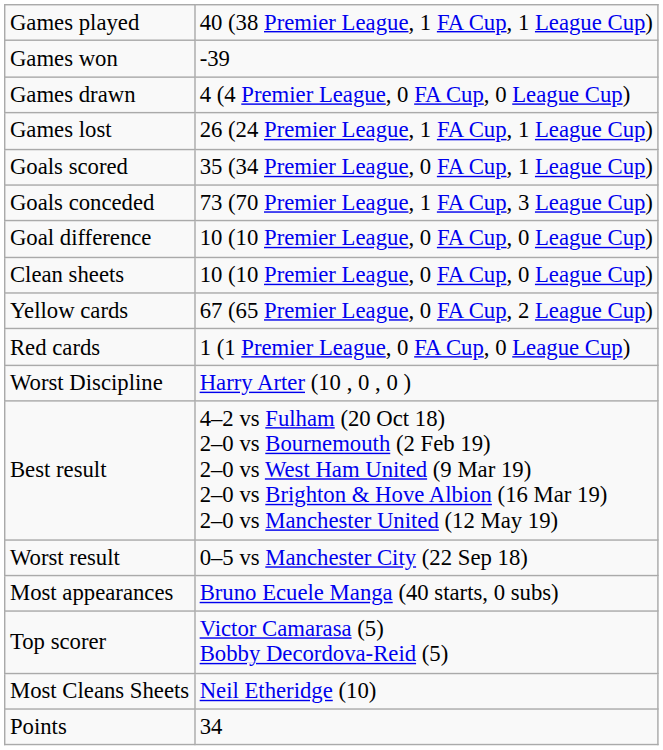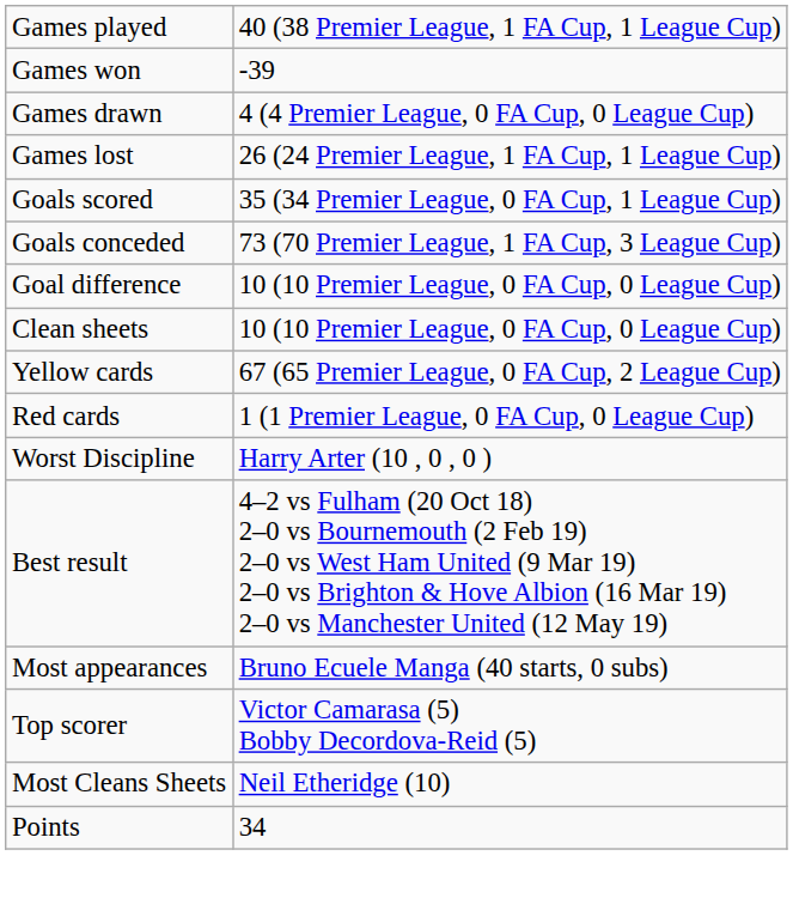 <table class="wikitable">
 <tr>
 <td>Games played</td>
 <td>40 (38 <a href='#'>Premier League</a>, 1 <a href='#'>FA Cup</a>, 1 <a href='#'>League Cup</a>)</td>
 </tr>
 <tr>
 <td>Games won</td>
 <td>-39</td>
 </tr>
 <tr>
 <td>Games drawn</td>
 <td>4 (4 <a href='#'>Premier League</a>, 0 <a href='#'>FA Cup</a>, 0 <a href='#'>League Cup</a>)</td>
 </tr>
 <tr>
 <td>Games lost</td>
 <td>26 (24 <a href='#'>Premier League</a>, 1 <a href='#'>FA Cup</a>, 1 <a href='#'>League Cup</a>)</td>
 </tr>
 <tr>
 <td>Goals scored</td>
 <td>35 (34 <a href='#'>Premier League</a>, 0 <a href='#'>FA Cup</a>, 1 <a href='#'>League Cup</a>)</td>
 </tr>
 <tr>
 <td>Goals conceded</td>
 <td>73 (70 <a href='#'>Premier League</a>, 1 <a href='#'>FA Cup</a>, 3 <a href='#'>League Cup</a>)</td>
 </tr>
 <tr>
 <td>Goal difference</td>
 <td>10 (10 <a href='#'>Premier League</a>, 0 <a href='#'>FA Cup</a>, 0 <a href='#'>League Cup</a>)</td>
 </tr>
 <tr>
 <td>Clean sheets</td>
 <td>10 (10 <a href='#'>Premier League</a>, 0 <a href='#'>FA Cup</a>, 0 <a href='#'>League Cup</a>)</td>
 </tr>
 <tr>
 <td>Yellow cards</td>
 <td>67 (65 <a href='#'>Premier League</a>, 0 <a href='#'>FA Cup</a>, 2 <a href='#'>League Cup</a>)</td>
 </tr>
 <tr>
 <td>Red cards</td>
 <td>1 (1 <a href='#'>Premier League</a>, 0 <a href='#'>FA Cup</a>, 0 <a href='#'>League Cup</a>)</td>
 </tr>
 <tr>
 <td>Worst Discipline</td>
 <td> <a href='#'>Harry Arter</a> (10 , 0 , 0 )</td>
 </tr>
 <tr>
 <td>Best result</td>
 <td>4–2 vs <a href='#'>Fulham</a> (20 Oct 18)<br>2–0 vs <a href='#'>Bournemouth</a> (2 Feb 19)<br>2–0 vs <a href='#'>West Ham United</a> (9 Mar 19)<br>2–0 vs <a href='#'>Brighton & Hove Albion</a> (16 Mar 19)<br>2–0 vs <a href='#'>Manchester United</a> (12 May 19)</td>
 </tr>
 <tr>
-<td>Worst result</td>
-<td>0–5 vs <a href='#'>Manchester City</a> (22 Sep 18)</td>
-</tr>
-<tr>
 <td>Most appearances</td>
 <td> <a href='#'>Bruno Ecuele Manga</a> (40 starts, 0 subs)</td>
 </tr>
 <tr>
 <td>Top scorer</td>
 <td> <a href='#'>Victor Camarasa</a> (5)<br> <a href='#'>Bobby Decordova-Reid</a> (5)</td>
 </tr>
 <tr>
 <td>Most Cleans Sheets</td>
 <td> <a href='#'>Neil Etheridge</a> (10)</td>
 </tr>
 <tr>
 <td>Points</td>
 <td>34</td>
 </tr>
 </table>
